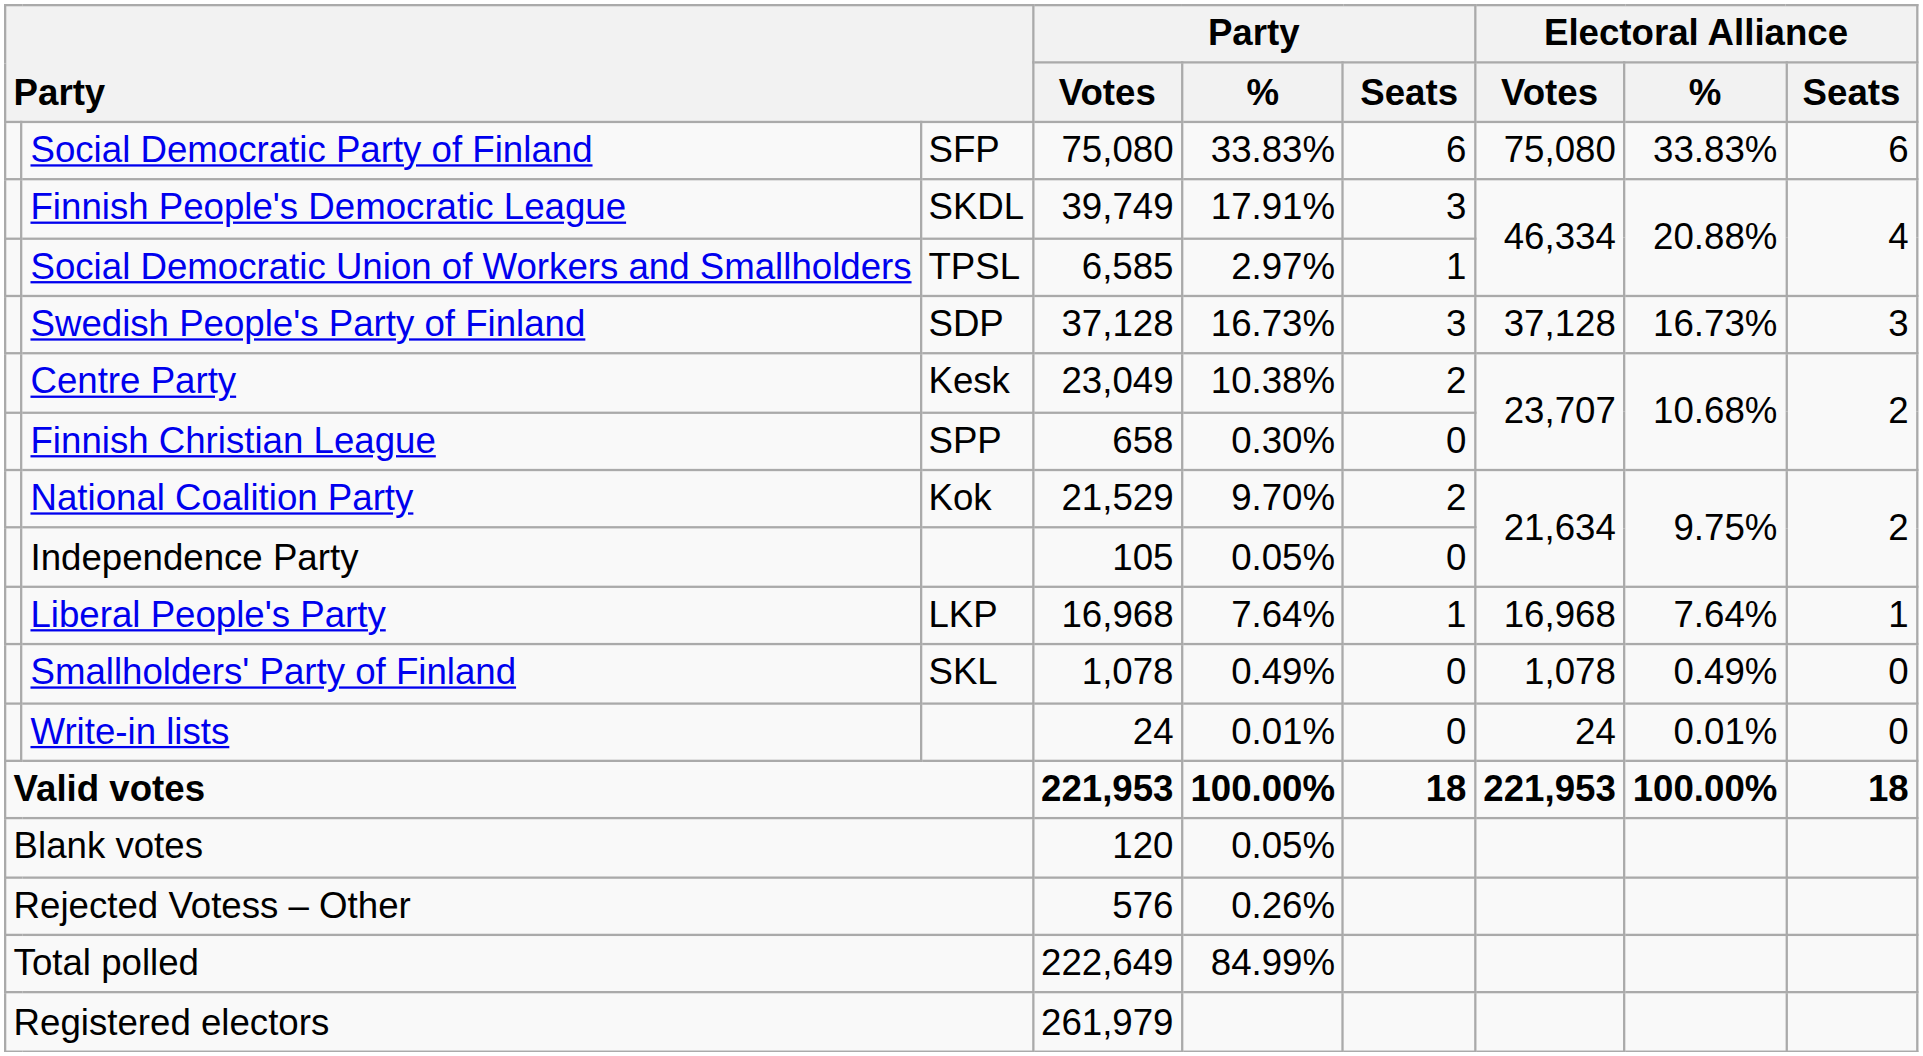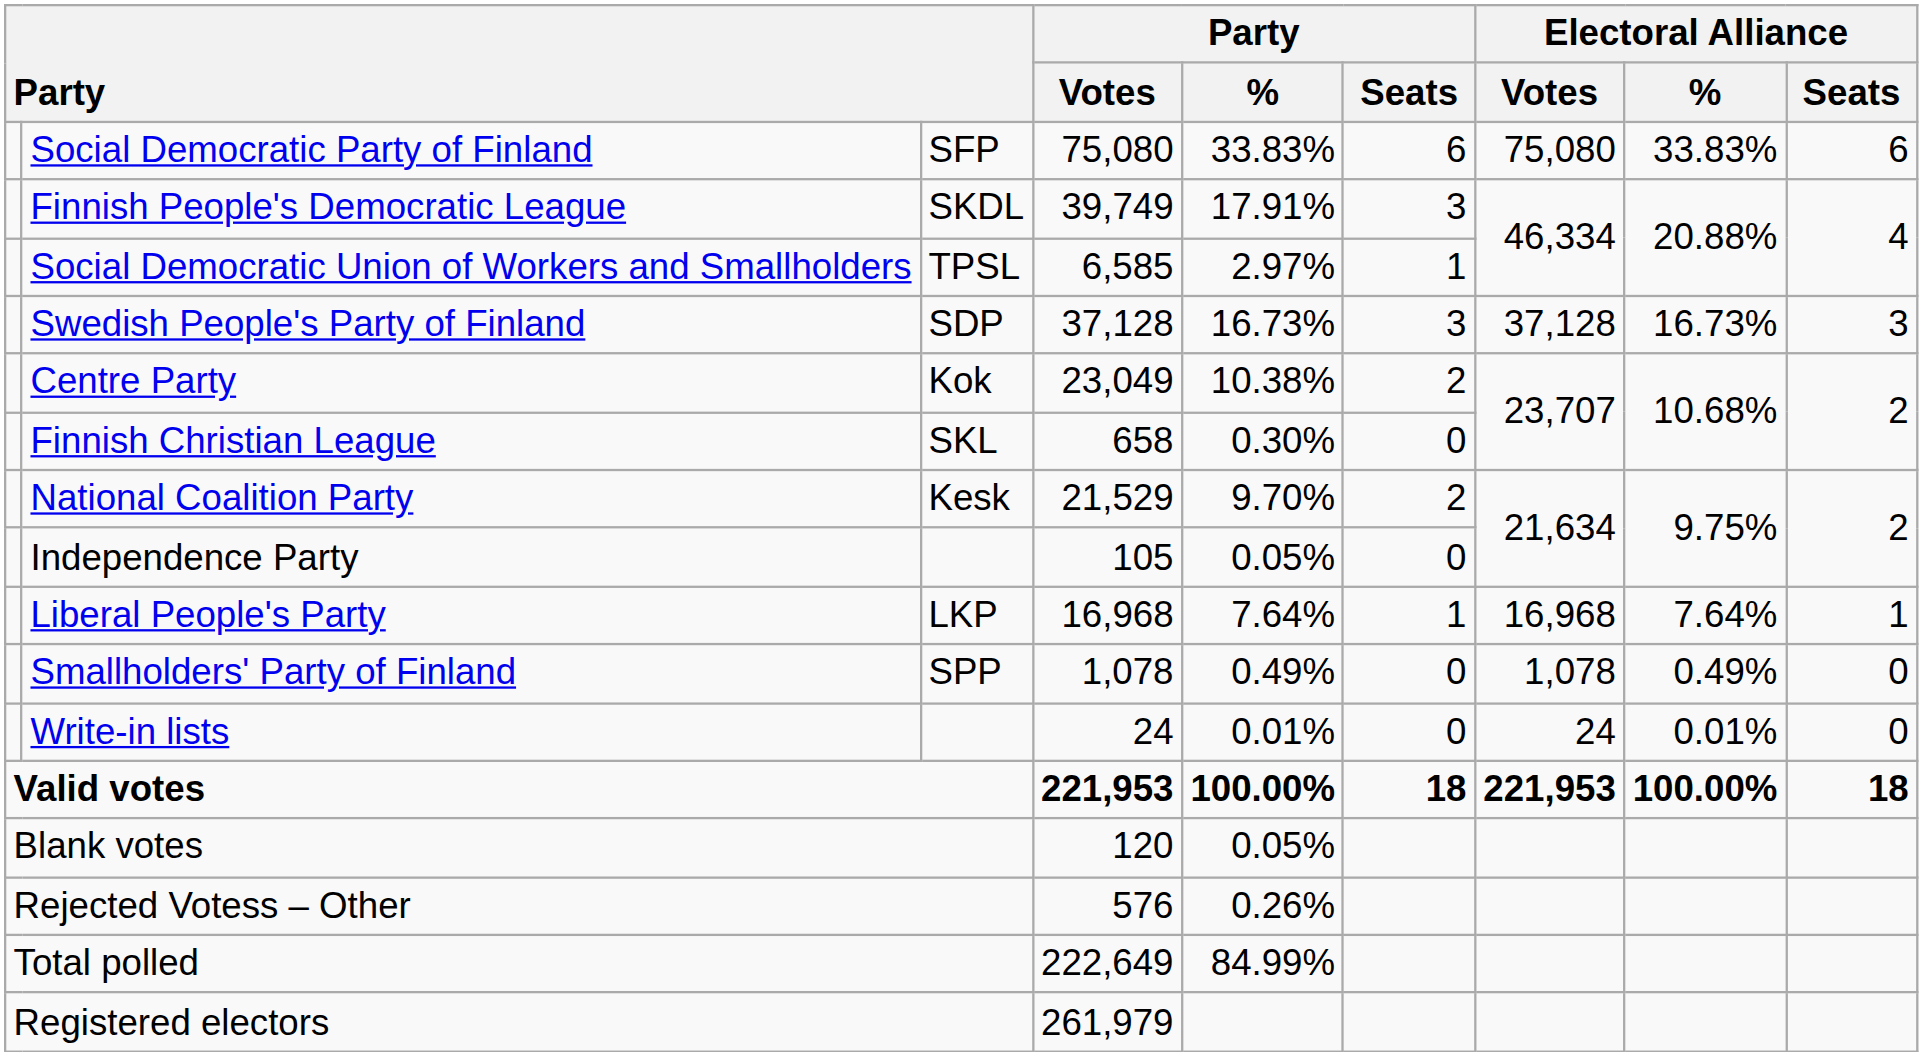 <table class="wikitable" border="1" style="text-align:right;">
 <tr>
 <th style="text-align:left;" valign=bottom rowspan=2 colspan=3>Party</th>
 <th colspan=3>Party</th>
 <th colspan=3>Electoral Alliance</th>
 </tr>
 <tr>
 <th align=center valign=bottom width="50">Votes</th>
 <th align=center valign=bottom width="50">%</th>
 <th align=center valign=bottom width="50">Seats</th>
 <th align=center valign=bottom width="50">Votes</th>
 <th align=center valign=bottom width="50">%</th>
 <th align=center valign=bottom width="50">Seats</th>
 </tr>
 <tr>
 <td></td>
 <td align=left style="white-space: nowrap;"><a href='#'>Social Democratic Party of Finland</a></td>
 <td align=left>SFP</td>
 <td>75,080</td>
 <td>33.83%</td>
 <td>6</td>
 <td>75,080</td>
 <td>33.83%</td>
 <td>6</td>
 </tr>
 <tr>
 <td></td>
 <td align=left><a href='#'>Finnish People's Democratic League</a></td>
 <td align=left>SKDL</td>
 <td>39,749</td>
 <td>17.91%</td>
 <td>3</td>
 <td rowspan=2>46,334</td>
 <td rowspan=2>20.88%</td>
 <td rowspan=2>4</td>
 </tr>
 <tr>
 <td></td>
 <td align=left><a href='#'>Social Democratic Union of Workers and Smallholders</a></td>
 <td align=left>TPSL</td>
 <td>6,585</td>
 <td>2.97%</td>
 <td>1</td>
 </tr>
 <tr>
 <td></td>
 <td align=left><a href='#'>Swedish People's Party of Finland</a></td>
 <td align=left>SDP</td>
 <td>37,128</td>
 <td>16.73%</td>
 <td>3</td>
 <td>37,128</td>
 <td>16.73%</td>
 <td>3</td>
 </tr>
 <tr>
 <td></td>
 <td align=left><a href='#'>Centre Party</a></td>
-<td align=left>Kesk</td>
+<td align=left>Kok</td>
 <td>23,049</td>
 <td>10.38%</td>
 <td>2</td>
 <td rowspan=2>23,707</td>
 <td rowspan=2>10.68%</td>
 <td rowspan=2>2</td>
 </tr>
 <tr>
 <td></td>
 <td align=left><a href='#'>Finnish Christian League</a></td>
-<td align=left>SPP</td>
+<td align=left>SKL</td>
 <td>658</td>
 <td>0.30%</td>
 <td>0</td>
 </tr>
 <tr>
 <td></td>
 <td align=left><a href='#'>National Coalition Party</a></td>
-<td align=left>Kok</td>
+<td align=left>Kesk</td>
 <td>21,529</td>
 <td>9.70%</td>
 <td>2</td>
 <td rowspan=2>21,634</td>
 <td rowspan=2>9.75%</td>
 <td rowspan=2>2</td>
 </tr>
 <tr>
 <td></td>
 <td align=left>Independence Party</td>
 <td align=left></td>
 <td>105</td>
 <td>0.05%</td>
 <td>0</td>
 </tr>
 <tr>
 <td></td>
 <td align=left><a href='#'>Liberal People's Party</a></td>
 <td align=left>LKP</td>
 <td>16,968</td>
 <td>7.64%</td>
 <td>1</td>
 <td>16,968</td>
 <td>7.64%</td>
 <td>1</td>
 </tr>
 <tr>
 <td></td>
 <td align=left><a href='#'>Smallholders' Party of Finland</a></td>
-<td align=left>SKL</td>
+<td align=left>SPP</td>
 <td>1,078</td>
 <td>0.49%</td>
 <td>0</td>
 <td>1,078</td>
 <td>0.49%</td>
 <td>0</td>
 </tr>
 <tr>
 <td></td>
 <td align=left><a href='#'>Write-in lists</a></td>
 <td align=left></td>
 <td>24</td>
 <td>0.01%</td>
 <td>0</td>
 <td>24</td>
 <td>0.01%</td>
 <td>0</td>
 </tr>
 <tr style="font-weight:bold">
 <td align=left colspan=3>Valid votes</td>
 <td>221,953</td>
 <td>100.00%</td>
 <td>18</td>
 <td>221,953</td>
 <td>100.00%</td>
 <td>18</td>
 </tr>
 <tr>
 <td align=left colspan=3>Blank votes</td>
 <td>120</td>
 <td>0.05%</td>
 <td></td>
 <td></td>
 <td></td>
 <td></td>
 </tr>
 <tr>
 <td align=left colspan=3>Rejected Votess – Other</td>
 <td>576</td>
 <td>0.26%</td>
 <td></td>
 <td></td>
 <td></td>
 <td></td>
 </tr>
 <tr>
 <td align=left colspan=3>Total polled</td>
 <td>222,649</td>
 <td>84.99%</td>
 <td></td>
 <td></td>
 <td></td>
 <td></td>
 </tr>
 <tr>
 <td align=left colspan=3>Registered electors</td>
 <td>261,979</td>
 <td></td>
 <td></td>
 <td></td>
 <td></td>
 <td></td>
 </tr>
 </table>
